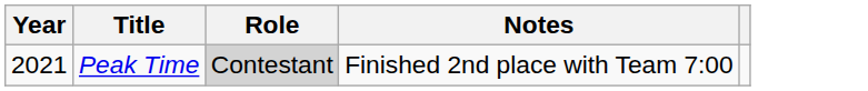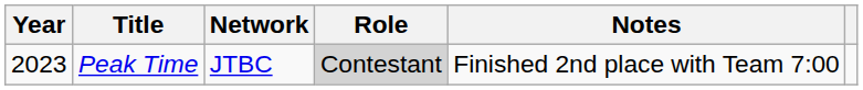 <table class="wikitable plainrowheaders sortable">
 <tr>
 <th scope="col">Year</th>
 <th scope="col">Title</th>
+<th scope="col">Network</th>
 <th>Role</th>
 <th scope="col">Notes</th>
 <th scope="col" class="unsortable"></th>
 </tr>
 <tr>
-<td>2021</td>
+<td>2023</td>
 <td><em><a href='#'>Peak Time</a></em></td>
+<td><a href='#'>JTBC</a></td>
 <td style="background: lightgrey;">Contestant</td>
 <td>Finished 2nd place with Team 7:00</td>
 <td></td>
 </tr>
 </table>
